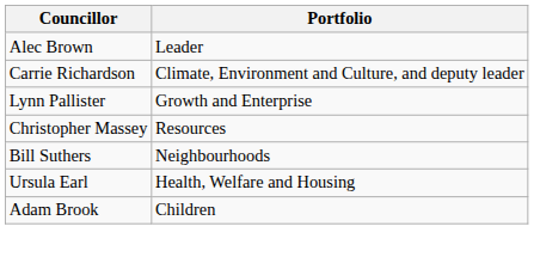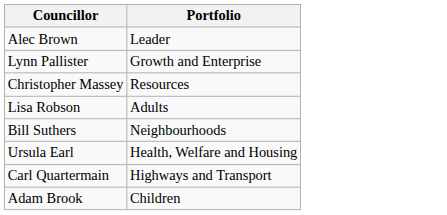 <table class="wikitable">
 <tr>
 <th>Councillor</th>
 <th>Portfolio</th>
 </tr>
 <tr>
 <td>Alec Brown</td>
 <td>Leader</td>
 </tr>
 <tr>
-<td>Carrie Richardson</td>
-<td>Climate, Environment and Culture, and deputy leader</td>
-</tr>
-<tr>
 <td>Lynn Pallister</td>
 <td>Growth and Enterprise</td>
 </tr>
 <tr>
 <td>Christopher Massey</td>
 <td>Resources</td>
+</tr>
+<tr>
+<td>Lisa Robson</td>
+<td>Adults</td>
 </tr>
 <tr>
 <td>Bill Suthers</td>
 <td>Neighbourhoods</td>
 </tr>
 <tr>
 <td>Ursula Earl</td>
 <td>Health, Welfare and Housing</td>
 </tr>
 <tr>
+<td>Carl Quartermain</td>
+<td>Highways and Transport</td>
+</tr>
+<tr>
 <td>Adam Brook</td>
 <td>Children</td>
 </tr>
 </table>
